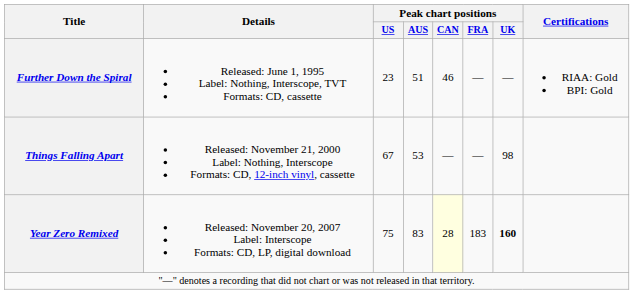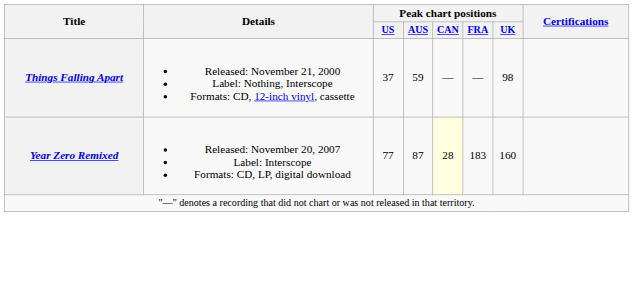 <table class="wikitable plainrowheaders" style="text-align:center;">
 <tr>
 <th scope="col" rowspan="2" style="width:12em;">Title</th>
 <th scope="col" rowspan="2" style="width:20em;">Details</th>
 <th scope="col" colspan="5">Peak chart positions</th>
 <th scope="col" rowspan="2" style="width:9em;"><a href='#'>Certifications</a></th>
 </tr>
 <tr>
 <th scope="col" style="width:2.5em;font-size:90%;"><a href='#'>US</a><br></th>
 <th scope="col" style="width:2.5em;font-size:90%;"><a href='#'>AUS</a><br></th>
 <th scope="col" style="width:2.5em;font-size:90%;"><a href='#'>CAN</a><br></th>
 <th scope="col" style="width:2.5em;font-size:90%;"><a href='#'>FRA</a><br></th>
 <th scope="col" style="width:2.5em;font-size:90%;"><a href='#'>UK</a><br></th>
 </tr>
 <tr>
-<th scope="row"><em><a href='#'>Further Down the Spiral</a></em></th>
-<td><br><ul><li>Released: June 1, 1995</li><li>Label: Nothing, Interscope, TVT</li><li>Formats: CD, cassette</li></ul></td>
-<td>23</td>
-<td>51</td>
-<td>46</td>
-<td>—</td>
-<td>—</td>
-<td><br><ul><li>RIAA: Gold</li><li>BPI: Gold</li></ul></td>
-</tr>
-<tr>
 <th scope="row"><em><a href='#'>Things Falling Apart</a></em></th>
 <td><br><ul><li>Released: November 21, 2000</li><li>Label: Nothing, Interscope</li><li>Formats: CD, <a href='#'>12-inch vinyl</a>, cassette</li></ul></td>
-<td>67</td>
-<td>53</td>
+<td>37</td>
+<td>59</td>
 <td>—</td>
 <td>—</td>
 <td>98</td>
 <td></td>
 </tr>
 <tr>
 <th scope="row"><em><a href='#'>Year Zero Remixed</a></em></th>
 <td><br><ul><li>Released: November 20, 2007</li><li>Label: Interscope</li><li>Formats: CD, LP, digital download</li></ul></td>
-<td>75</td>
-<td>83</td>
+<td>77</td>
+<td>87</td>
 <td style="background: lightyellow;">28</td>
 <td>183</td>
-<td><strong>160</strong></td>
+<td>160</td>
 <td></td>
 </tr>
 <tr>
 <td colspan="8" style="font-size:90%">"—" denotes a recording that did not chart or was not released in that territory.</td>
 </tr>
 </table>
